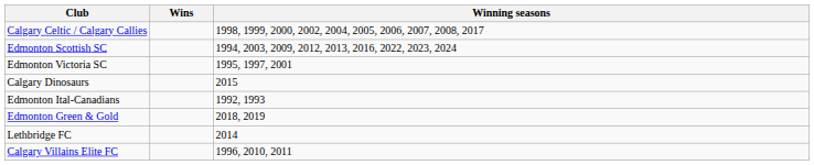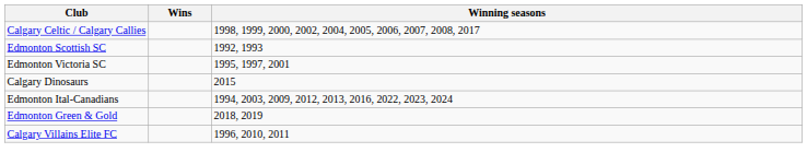 <table class="wikitable">
 <tr>
 <th style="width:18%;">Club</th>
 <th>Wins</th>
 <th>Winning seasons</th>
 </tr>
 <tr>
 <td><a href='#'>Calgary Celtic / Calgary Callies</a></td>
 <td></td>
 <td>1998, 1999, 2000, 2002, 2004, 2005, 2006, 2007, 2008, 2017</td>
 </tr>
 <tr>
 <td><a href='#'>Edmonton Scottish SC</a></td>
 <td></td>
-<td>1994, 2003, 2009, 2012, 2013, 2016, 2022, 2023, 2024</td>
+<td>1992, 1993</td>
 </tr>
 <tr>
 <td>Edmonton Victoria SC</td>
 <td></td>
 <td>1995, 1997, 2001</td>
 </tr>
 <tr>
 <td>Calgary Dinosaurs</td>
 <td></td>
 <td>2015</td>
 </tr>
 <tr>
 <td>Edmonton Ital-Canadians</td>
 <td></td>
-<td>1992, 1993</td>
+<td>1994, 2003, 2009, 2012, 2013, 2016, 2022, 2023, 2024</td>
 </tr>
 <tr>
 <td><a href='#'>Edmonton Green & Gold</a></td>
 <td></td>
 <td>2018, 2019</td>
 </tr>
 <tr>
-<td>Lethbridge FC</td>
-<td></td>
-<td>2014</td>
-</tr>
-<tr>
 <td><a href='#'>Calgary Villains Elite FC</a></td>
 <td></td>
 <td>1996, 2010, 2011</td>
 </tr>
 </table>
